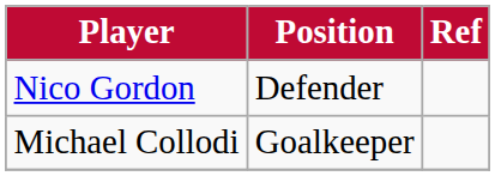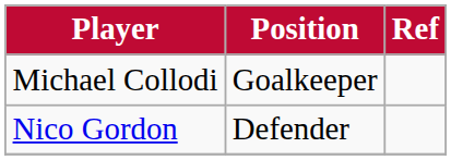 <table class=wikitable>
 <tr>
 <th style="background-color:#BF0A34; color:#FFFFFF">Player</th>
 <th style="background-color:#BF0A34; color:#FFFFFF">Position</th>
 <th style="background-color:#BF0A34; color:#FFFFFF">Ref</th>
 </tr>
 <tr>
+<td> Michael Collodi</td>
+<td>Goalkeeper</td>
+<td></td>
+</tr>
+<tr>
 <td>  <a href='#'>Nico Gordon</a></td>
 <td>Defender</td>
 <td></td>
 </tr>
 <tr>
-<td> Michael Collodi</td>
-<td>Goalkeeper</td>
-<td></td>
-</tr>
-<tr>
 </tr>
 </table>
